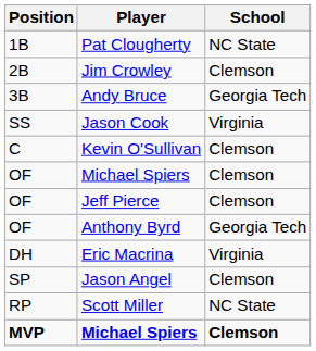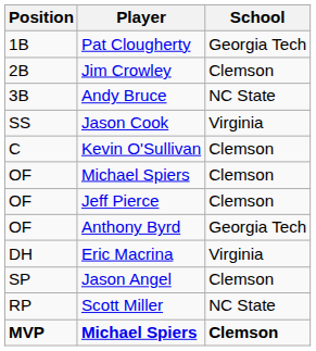 <table class="wikitable">
 <tr>
 <th>Position</th>
 <th>Player</th>
 <th>School</th>
 </tr>
 <tr>
 <td>1B</td>
 <td><a href='#'>Pat Clougherty</a></td>
-<td>NC State</td>
+<td>Georgia Tech</td>
 </tr>
 <tr>
 <td>2B</td>
 <td><a href='#'>Jim Crowley</a></td>
 <td>Clemson</td>
 </tr>
 <tr>
 <td>3B</td>
 <td><a href='#'>Andy Bruce</a></td>
-<td>Georgia Tech</td>
+<td>NC State</td>
 </tr>
 <tr>
 <td>SS</td>
 <td><a href='#'>Jason Cook</a></td>
 <td>Virginia</td>
 </tr>
 <tr>
 <td>C</td>
 <td><a href='#'>Kevin O'Sullivan</a></td>
 <td>Clemson</td>
 </tr>
 <tr>
 <td>OF</td>
 <td><a href='#'>Michael Spiers</a></td>
 <td>Clemson</td>
 </tr>
 <tr>
 <td>OF</td>
 <td><a href='#'>Jeff Pierce</a></td>
 <td>Clemson</td>
 </tr>
 <tr>
 <td>OF</td>
 <td><a href='#'>Anthony Byrd</a></td>
 <td>Georgia Tech</td>
 </tr>
 <tr>
 <td>DH</td>
 <td><a href='#'>Eric Macrina</a></td>
 <td>Virginia</td>
 </tr>
 <tr>
 <td>SP</td>
 <td><a href='#'>Jason Angel</a></td>
 <td>Clemson</td>
 </tr>
 <tr>
 <td>RP</td>
 <td><a href='#'>Scott Miller</a></td>
 <td>NC State</td>
 </tr>
 <tr>
 <td><strong>MVP</strong></td>
 <td><strong><a href='#'>Michael Spiers</a></strong></td>
 <td><strong>Clemson</strong></td>
 </tr>
 </table>
